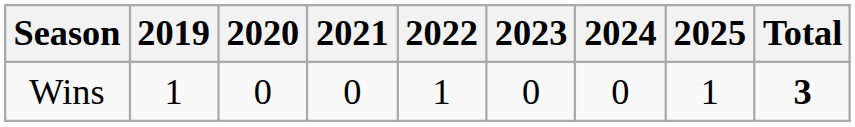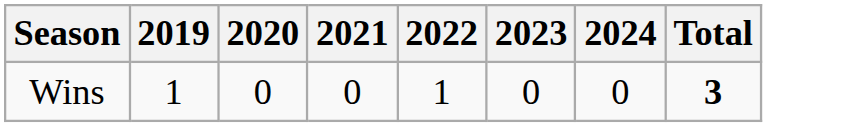 <table class="wikitable">
 <tr>
 <th>Season</th>
 <th>2019</th>
 <th>2020</th>
 <th>2021</th>
 <th>2022</th>
 <th>2023</th>
 <th>2024</th>
-<th>2025</th>
 <th><strong>Total</strong></th>
 </tr>
 <tr align=center>
 <td>Wins</td>
 <td>1</td>
 <td>0</td>
 <td>0</td>
 <td>1</td>
 <td>0</td>
 <td>0</td>
-<td>1</td>
 <td><strong>3</strong></td>
 </tr>
 </table>
